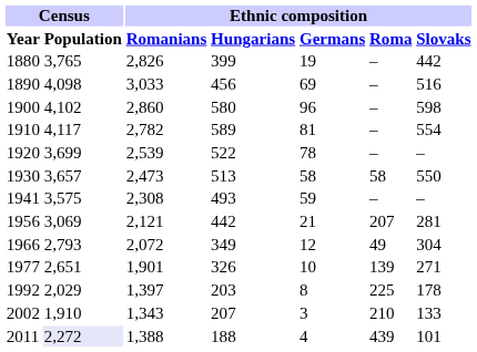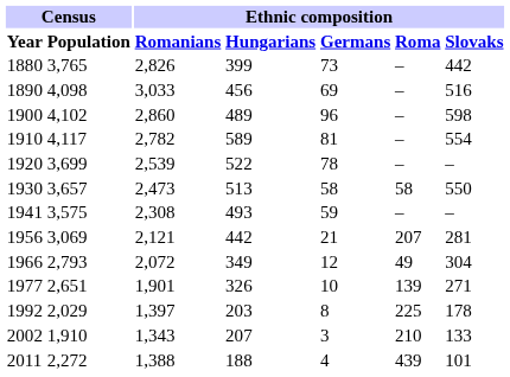 <table class="toccolours">
 <tr>
 <th align="center" colspan="2" style="background:#ccccff;">Census</th>
 <th align="center" colspan="5" style="background:#ccccff;">Ethnic composition</th>
 </tr>
 <tr>
 <th>Year</th>
 <th>Population</th>
 <th><a href='#'>Romanians</a></th>
 <th><a href='#'>Hungarians</a></th>
 <th><a href='#'>Germans</a></th>
 <th><a href='#'>Roma</a></th>
 <th><a href='#'>Slovaks</a></th>
 </tr>
 <tr>
 <td>1880</td>
 <td>3,765</td>
 <td>2,826</td>
 <td>399</td>
-<td>19</td>
+<td>73</td>
 <td>–</td>
 <td>442</td>
 </tr>
 <tr>
 <td>1890</td>
 <td>4,098</td>
 <td>3,033</td>
 <td>456</td>
 <td>69</td>
 <td>–</td>
 <td>516</td>
 </tr>
 <tr>
 <td>1900</td>
 <td>4,102</td>
 <td>2,860</td>
-<td>580</td>
+<td>489</td>
 <td>96</td>
 <td>–</td>
 <td>598</td>
 </tr>
 <tr>
 <td>1910</td>
 <td>4,117</td>
 <td>2,782</td>
 <td>589</td>
 <td>81</td>
 <td>–</td>
 <td>554</td>
 </tr>
 <tr>
 <td>1920</td>
 <td>3,699</td>
 <td>2,539</td>
 <td>522</td>
 <td>78</td>
 <td>–</td>
 <td>–</td>
 </tr>
 <tr>
 <td>1930</td>
 <td>3,657</td>
 <td>2,473</td>
 <td>513</td>
 <td>58</td>
 <td>58</td>
 <td>550</td>
 </tr>
 <tr>
 <td>1941</td>
 <td>3,575</td>
 <td>2,308</td>
 <td>493</td>
 <td>59</td>
 <td>–</td>
 <td>–</td>
 </tr>
 <tr>
 <td>1956</td>
 <td>3,069</td>
 <td>2,121</td>
 <td>442</td>
 <td>21</td>
 <td>207</td>
 <td>281</td>
 </tr>
 <tr>
 <td>1966</td>
 <td>2,793</td>
 <td>2,072</td>
 <td>349</td>
 <td>12</td>
 <td>49</td>
 <td>304</td>
 </tr>
 <tr>
 <td>1977</td>
 <td>2,651</td>
 <td>1,901</td>
 <td>326</td>
 <td>10</td>
 <td>139</td>
 <td>271</td>
 </tr>
 <tr>
 <td>1992</td>
 <td>2,029</td>
 <td>1,397</td>
 <td>203</td>
 <td>8</td>
 <td>225</td>
 <td>178</td>
 </tr>
 <tr>
 <td>2002</td>
 <td>1,910</td>
 <td>1,343</td>
 <td>207</td>
 <td>3</td>
 <td>210</td>
 <td>133</td>
 </tr>
 <tr>
 <td>2011</td>
-<td style="background: lavender;">2,272</td>
+<td>2,272</td>
 <td>1,388</td>
 <td>188</td>
 <td>4</td>
 <td>439</td>
 <td>101</td>
 </tr>
 </table>
